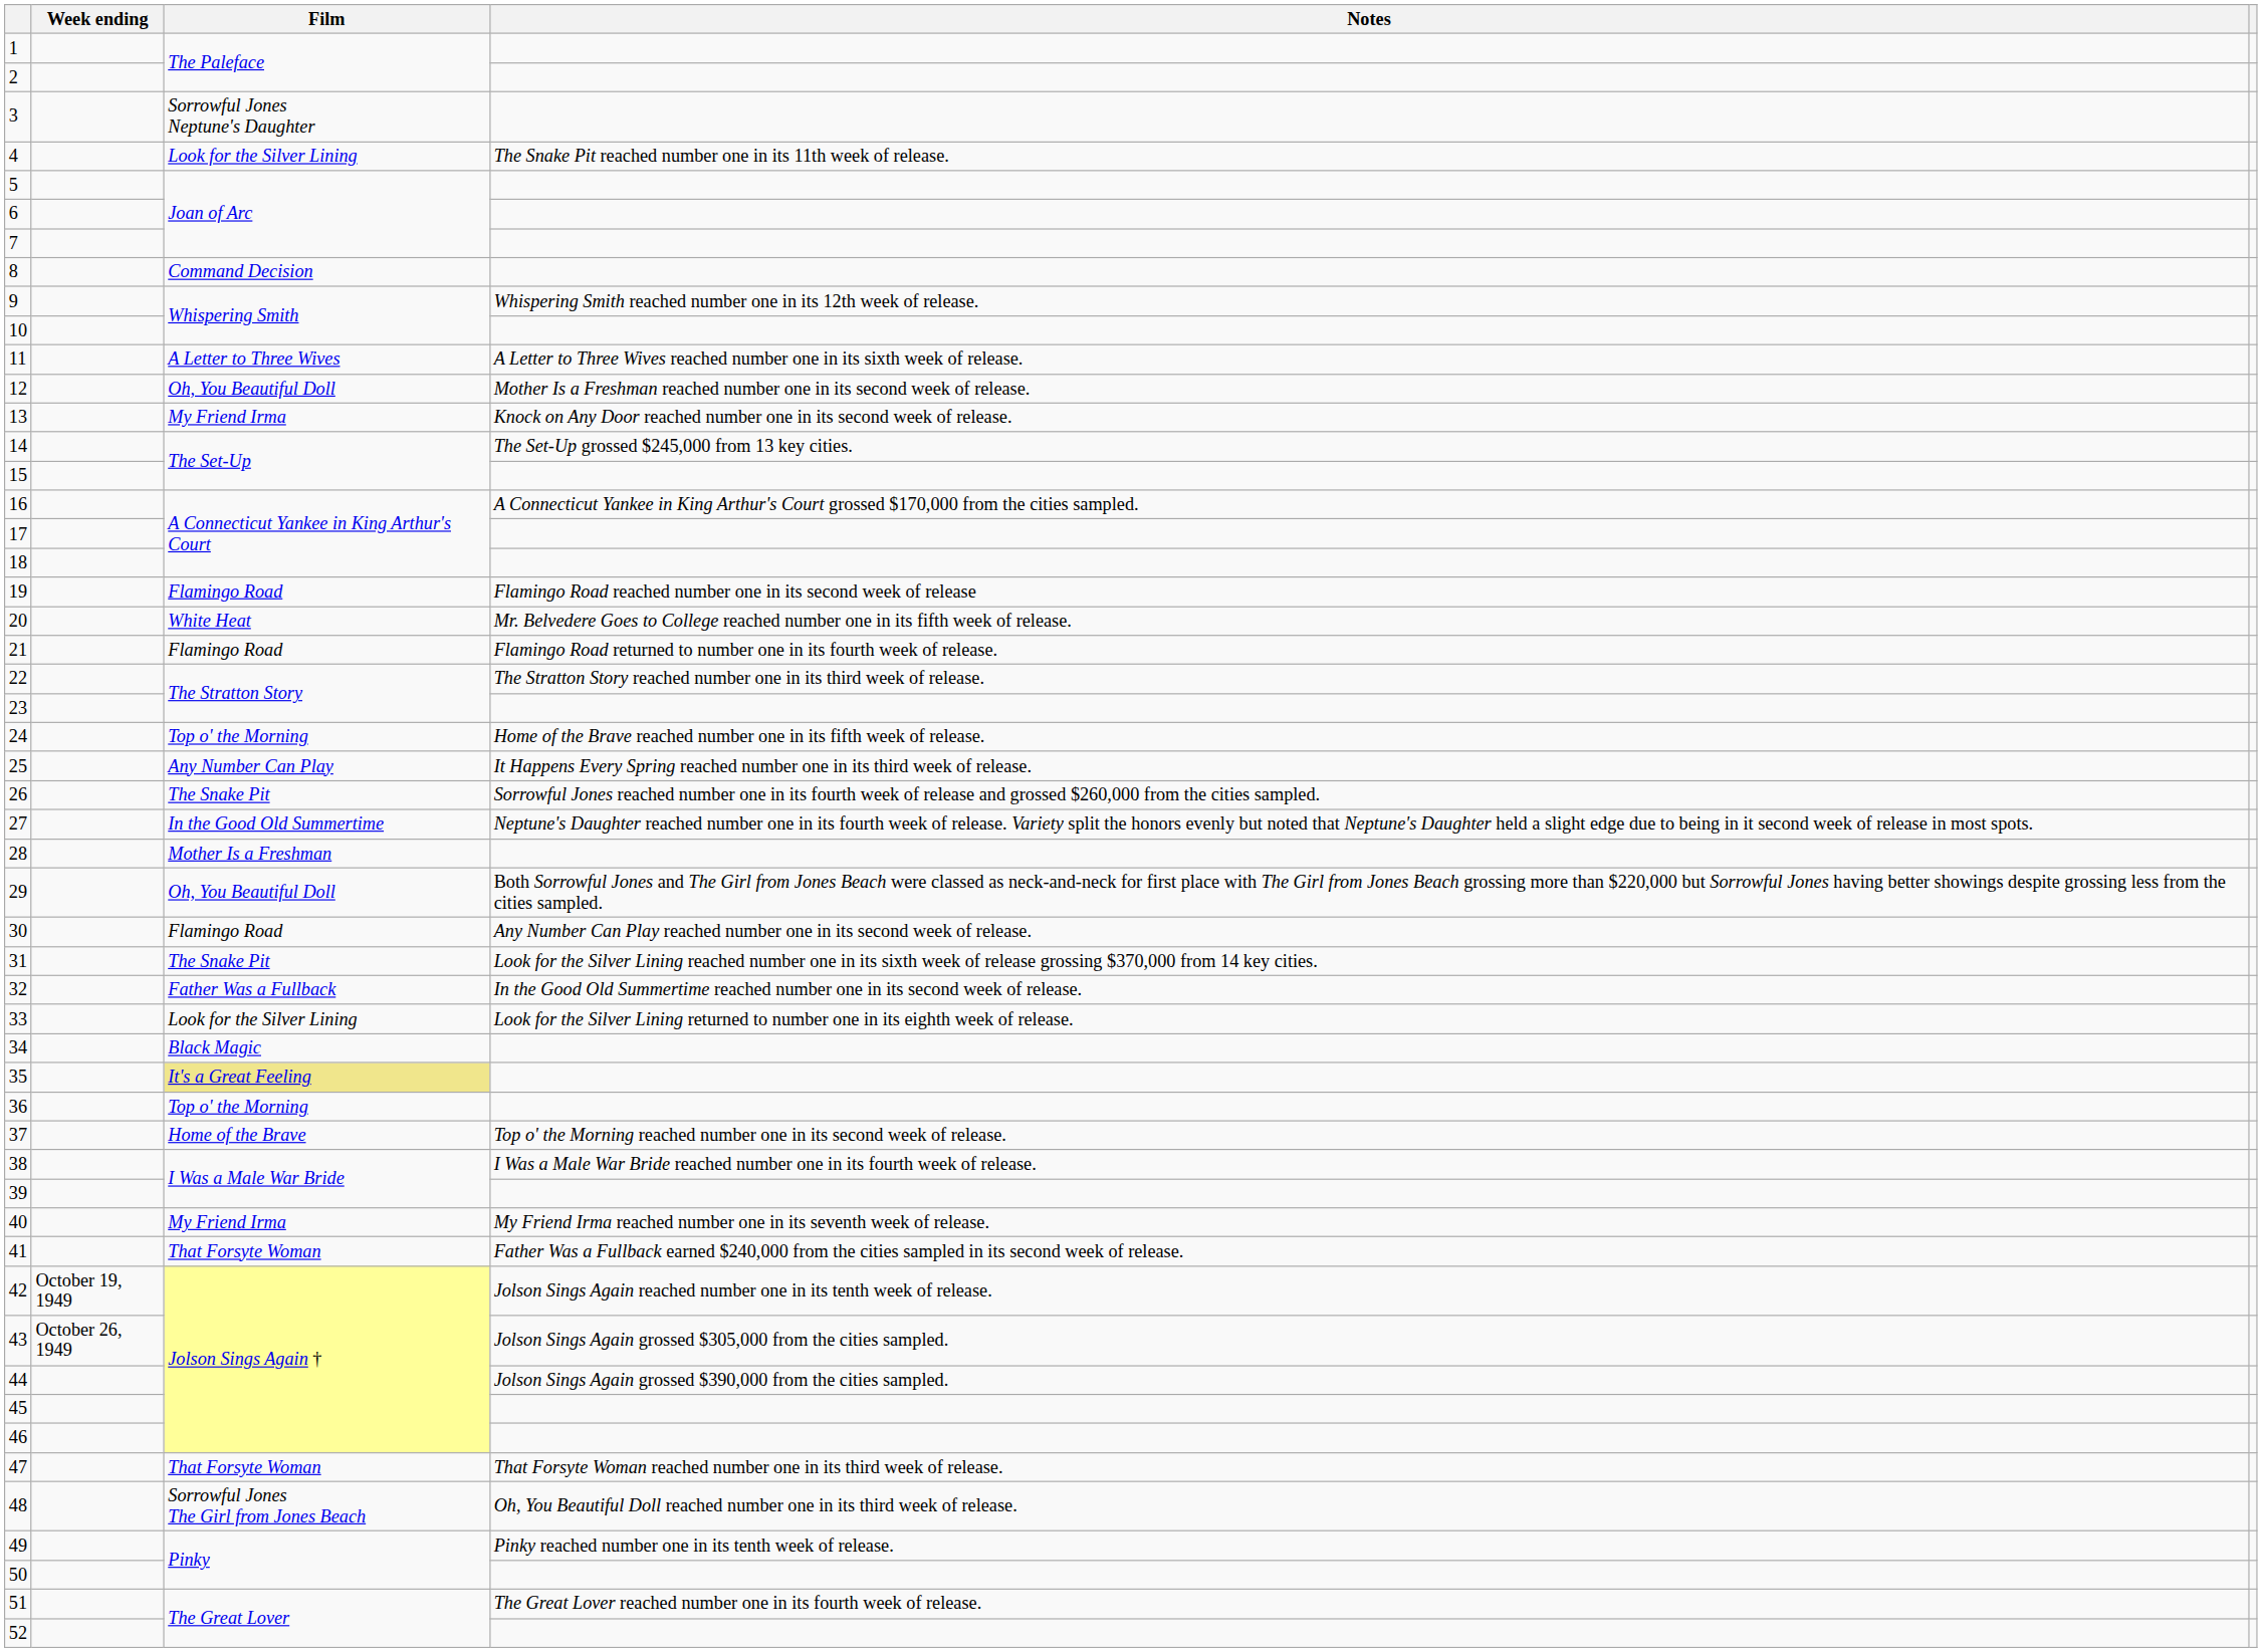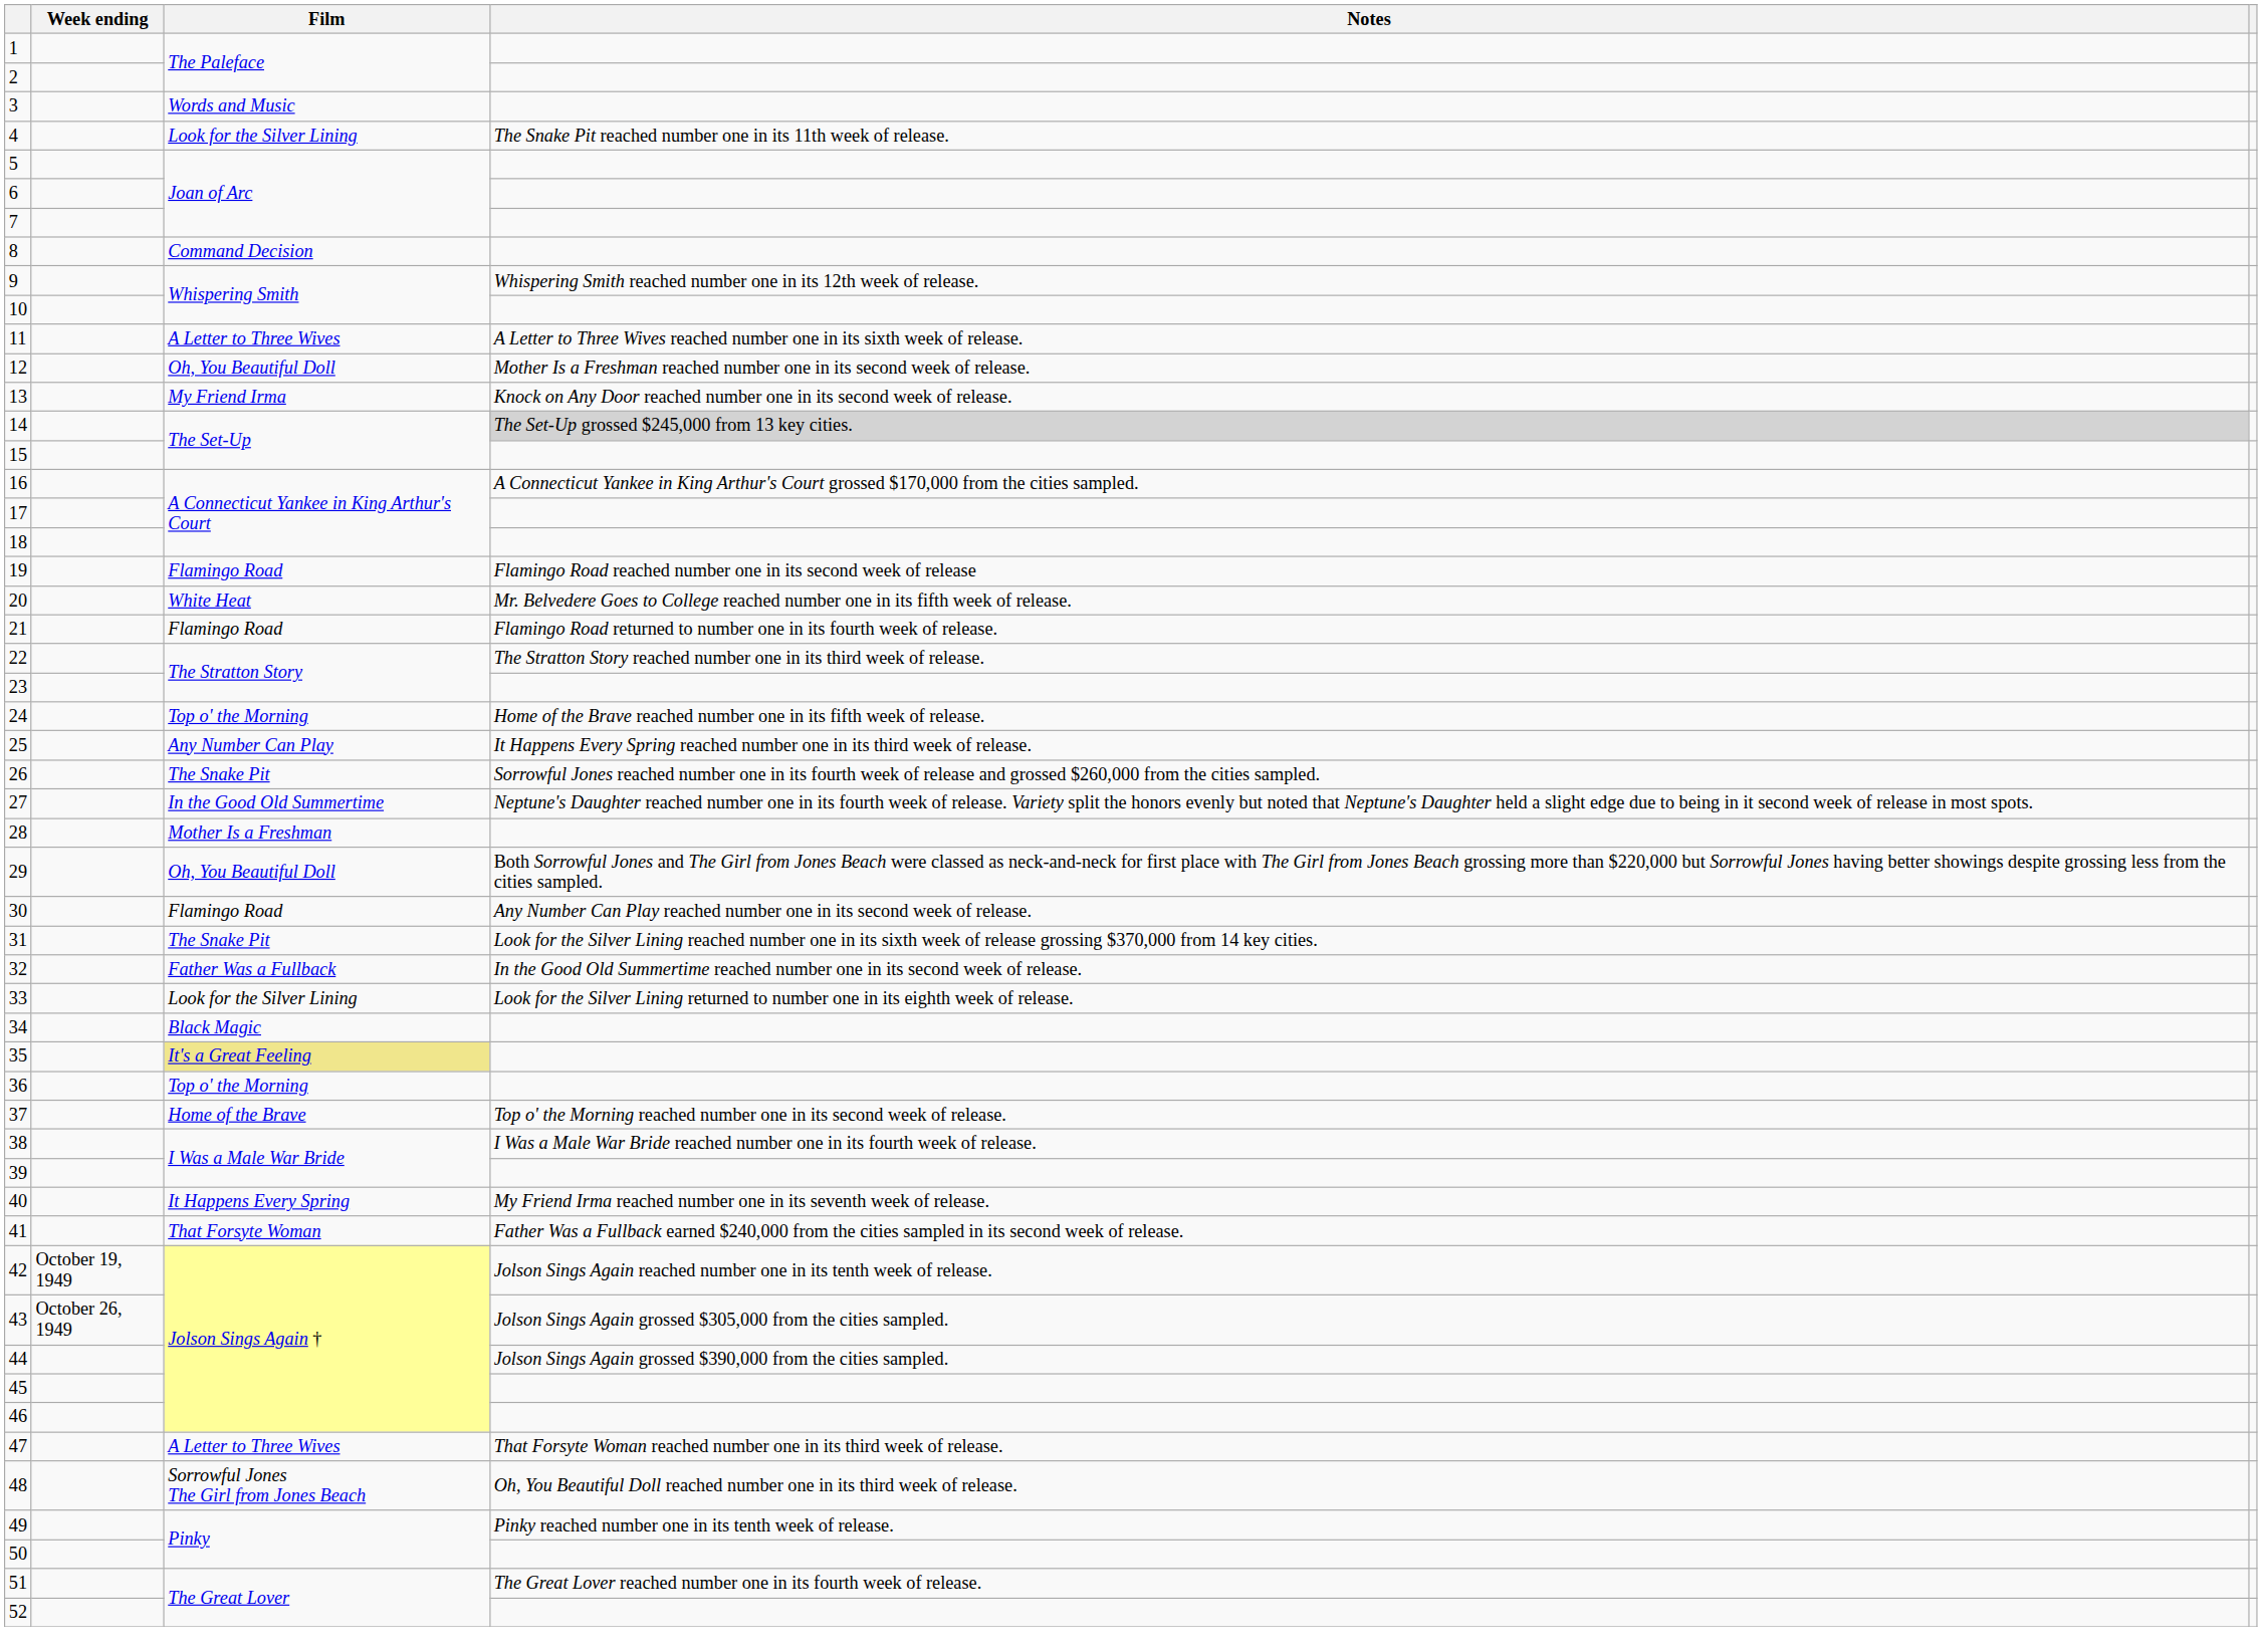 <table class="wikitable sortable">
 <tr>
 <th></th>
 <th>Week ending</th>
 <th>Film</th>
 <th>Notes</th>
 <th class="unsortable"></th>
 </tr>
 <tr>
 <td>1</td>
 <td></td>
 <td rowspan="2"><em><a href='#'>The Paleface</a></em></td>
 <td></td>
 <td></td>
 </tr>
 <tr>
 <td>2</td>
 <td></td>
 <td></td>
 <td></td>
 </tr>
 <tr>
 <td>3</td>
 <td></td>
-<td><em>Sorrowful Jones</em><br><em>Neptune's Daughter</em></td>
+<td><em><a href='#'>Words and Music</a></em></td>
 <td></td>
 <td></td>
 </tr>
 <tr>
 <td>4</td>
 <td></td>
 <td><em><a href='#'>Look for the Silver Lining</a></em></td>
 <td><em>The Snake Pit</em> reached number one in its 11th week of release.</td>
 <td></td>
 </tr>
 <tr>
 <td>5</td>
 <td></td>
 <td rowspan="3"><em><a href='#'>Joan of Arc</a></em></td>
 <td></td>
 <td></td>
 </tr>
 <tr>
 <td>6</td>
 <td></td>
 <td></td>
 <td></td>
 </tr>
 <tr>
 <td>7</td>
 <td></td>
 <td></td>
 <td></td>
 </tr>
 <tr>
 <td>8</td>
 <td></td>
 <td><em><a href='#'>Command Decision</a></em></td>
 <td></td>
 <td></td>
 </tr>
 <tr>
 <td>9</td>
 <td></td>
 <td rowspan="2"><em><a href='#'>Whispering Smith</a></em></td>
 <td><em>Whispering Smith</em> reached number one in its 12th week of release.</td>
 <td></td>
 </tr>
 <tr>
 <td>10</td>
 <td></td>
 <td></td>
 <td></td>
 </tr>
 <tr>
 <td>11</td>
 <td></td>
 <td><em><a href='#'>A Letter to Three Wives</a></em></td>
 <td><em>A Letter to Three Wives</em> reached number one in its sixth week of release.</td>
 <td></td>
 </tr>
 <tr>
 <td>12</td>
 <td></td>
 <td><em><a href='#'>Oh, You Beautiful Doll</a></em></td>
 <td><em>Mother Is a Freshman</em> reached number one in its second week of release.</td>
 <td></td>
 </tr>
 <tr>
 <td>13</td>
 <td></td>
 <td><em><a href='#'>My Friend Irma</a></em></td>
 <td><em>Knock on Any Door</em> reached number one in its second week of release.</td>
 <td></td>
 </tr>
 <tr>
 <td>14</td>
 <td></td>
 <td rowspan="2"><em><a href='#'>The Set-Up</a></em></td>
-<td><em>The Set-Up</em> grossed $245,000 from 13 key cities.</td>
+<td style="background: lightgrey;"><em>The Set-Up</em> grossed $245,000 from 13 key cities.</td>
 <td></td>
 </tr>
 <tr>
 <td>15</td>
 <td></td>
 <td></td>
 <td></td>
 </tr>
 <tr>
 <td>16</td>
 <td></td>
 <td rowspan="3"><em><a href='#'>A Connecticut Yankee in King Arthur's Court</a></em></td>
 <td><em>A Connecticut Yankee in King Arthur's Court</em> grossed $170,000 from the cities sampled.</td>
 <td></td>
 </tr>
 <tr>
 <td>17</td>
 <td></td>
 <td></td>
 <td></td>
 </tr>
 <tr>
 <td>18</td>
 <td></td>
 <td></td>
 <td></td>
 </tr>
 <tr>
 <td>19</td>
 <td></td>
 <td><em><a href='#'>Flamingo Road</a></em></td>
 <td><em>Flamingo Road</em> reached number one in its second week of release</td>
 <td></td>
 </tr>
 <tr>
 <td>20</td>
 <td></td>
 <td><em><a href='#'>White Heat</a></em></td>
 <td><em>Mr. Belvedere Goes to College</em> reached number one in its fifth week of release.</td>
 <td></td>
 </tr>
 <tr>
 <td>21</td>
 <td></td>
 <td><em>Flamingo Road</em></td>
 <td><em>Flamingo Road</em> returned to number one in its fourth week of release.</td>
 <td></td>
 </tr>
 <tr>
 <td>22</td>
 <td></td>
 <td rowspan="2"><em><a href='#'>The Stratton Story</a></em></td>
 <td><em>The Stratton Story</em> reached number one in its third week of release.</td>
 <td></td>
 </tr>
 <tr>
 <td>23</td>
 <td></td>
 <td></td>
 <td></td>
 </tr>
 <tr>
 <td>24</td>
 <td></td>
 <td><em><a href='#'>Top o' the Morning</a></em></td>
 <td><em>Home of the Brave</em> reached number one in its fifth week of release.</td>
 <td></td>
 </tr>
 <tr>
 <td>25</td>
 <td></td>
 <td><em><a href='#'>Any Number Can Play</a></em></td>
 <td><em>It Happens Every Spring</em> reached number one in its third week of release.</td>
 <td></td>
 </tr>
 <tr>
 <td>26</td>
 <td></td>
 <td><em><a href='#'>The Snake Pit</a></em></td>
 <td><em>Sorrowful Jones</em> reached number one in its fourth week of release and grossed $260,000 from the cities sampled.</td>
 <td></td>
 </tr>
 <tr>
 <td>27</td>
 <td></td>
 <td><em><a href='#'>In the Good Old Summertime</a></em></td>
 <td><em>Neptune's Daughter</em> reached number one in its fourth week of release. <em>Variety</em> split the honors evenly but noted that <em>Neptune's Daughter</em> held a slight edge due to being in it second week of release in most spots.</td>
 <td></td>
 </tr>
 <tr>
 <td>28</td>
 <td></td>
 <td><em><a href='#'>Mother Is a Freshman</a></em></td>
 <td></td>
 <td></td>
 </tr>
 <tr>
 <td>29</td>
 <td></td>
 <td><em><a href='#'>Oh, You Beautiful Doll</a></em></td>
 <td>Both <em>Sorrowful Jones</em> and <em>The Girl from Jones Beach</em> were classed as neck-and-neck for first place with <em>The Girl from Jones Beach</em> grossing more than $220,000 but <em>Sorrowful Jones</em> having better showings despite grossing less from the cities sampled.</td>
 <td></td>
 </tr>
 <tr>
 <td>30</td>
 <td></td>
 <td><em>Flamingo Road</em></td>
 <td><em>Any Number Can Play</em> reached number one in its second week of release.</td>
 <td></td>
 </tr>
 <tr>
 <td>31</td>
 <td></td>
 <td><em><a href='#'>The Snake Pit</a></em></td>
 <td><em>Look for the Silver Lining</em> reached number one in its sixth week of release grossing $370,000 from 14 key cities.</td>
 <td></td>
 </tr>
 <tr>
 <td>32</td>
 <td></td>
 <td><em><a href='#'>Father Was a Fullback</a></em></td>
 <td><em>In the Good Old Summertime</em> reached number one in its second week of release.</td>
 <td></td>
 </tr>
 <tr>
 <td>33</td>
 <td></td>
 <td><em>Look for the Silver Lining</em></td>
 <td><em>Look for the Silver Lining</em> returned to number one in its eighth week of release.</td>
 <td></td>
 </tr>
 <tr>
 <td>34</td>
 <td></td>
 <td><em><a href='#'>Black Magic</a></em></td>
 <td></td>
 <td></td>
 </tr>
 <tr>
 <td>35</td>
 <td></td>
 <td style="background: khaki;"><em><a href='#'>It's a Great Feeling</a></em></td>
 <td></td>
 <td></td>
 </tr>
 <tr>
 <td>36</td>
 <td></td>
 <td><em><a href='#'>Top o' the Morning</a></em></td>
 <td></td>
 <td></td>
 </tr>
 <tr>
 <td>37</td>
 <td></td>
 <td><em><a href='#'>Home of the Brave</a></em></td>
 <td><em>Top o' the Morning</em> reached number one in its second week of release.</td>
 <td></td>
 </tr>
 <tr>
 <td>38</td>
 <td></td>
 <td rowspan="2"><em><a href='#'>I Was a Male War Bride</a></em></td>
 <td><em>I Was a Male War Bride</em> reached number one in its fourth week of release.</td>
 <td></td>
 </tr>
 <tr>
 <td>39</td>
 <td></td>
 <td></td>
 <td></td>
 </tr>
 <tr>
 <td>40</td>
 <td></td>
-<td><em><a href='#'>My Friend Irma</a></em></td>
+<td><em><a href='#'>It Happens Every Spring</a></em></td>
 <td><em>My Friend Irma</em> reached number one in its seventh week of release.</td>
 <td></td>
 </tr>
 <tr>
 <td>41</td>
 <td></td>
 <td><em><a href='#'>That Forsyte Woman</a></em></td>
 <td><em>Father Was a Fullback</em> earned $240,000 from the cities sampled in its second week of release.</td>
 <td></td>
 </tr>
 <tr>
 <td>42</td>
 <td>October 19, 1949</td>
 <td rowspan="5" style="background-color:#FFFF99"><em><a href='#'>Jolson Sings Again</a></em> †</td>
 <td><em>Jolson Sings Again</em> reached number one in its tenth week of release.</td>
 <td></td>
 </tr>
 <tr>
 <td>43</td>
 <td>October 26, 1949</td>
 <td><em>Jolson Sings Again</em> grossed $305,000 from the cities sampled.</td>
 <td></td>
 </tr>
 <tr>
 <td>44</td>
 <td></td>
 <td><em>Jolson Sings Again</em> grossed $390,000 from the cities sampled.</td>
 <td></td>
 </tr>
 <tr>
 <td>45</td>
 <td></td>
 <td></td>
 <td></td>
 </tr>
 <tr>
 <td>46</td>
 <td></td>
 <td></td>
 <td></td>
 </tr>
 <tr>
 <td>47</td>
 <td></td>
-<td><em><a href='#'>That Forsyte Woman</a></em></td>
+<td><em><a href='#'>A Letter to Three Wives</a></em></td>
 <td><em>That Forsyte Woman</em> reached number one in its third week of release.</td>
 <td></td>
 </tr>
 <tr>
 <td>48</td>
 <td></td>
 <td><em>Sorrowful Jones</em><br><em><a href='#'>The Girl from Jones Beach</a></em></td>
 <td><em>Oh, You Beautiful Doll</em> reached number one in its third week of release.</td>
 <td></td>
 </tr>
 <tr>
 <td>49</td>
 <td></td>
 <td rowspan="2"><em><a href='#'>Pinky</a></em></td>
 <td><em>Pinky</em> reached number one in its tenth week of release.</td>
 <td></td>
 </tr>
 <tr>
 <td>50</td>
 <td></td>
 <td></td>
 <td></td>
 </tr>
 <tr>
 <td>51</td>
 <td></td>
 <td rowspan="2"><em><a href='#'>The Great Lover</a></em></td>
 <td><em>The Great Lover</em> reached number one in its fourth week of release.</td>
 <td></td>
 </tr>
 <tr>
 <td>52</td>
 <td></td>
 <td></td>
 <td></td>
 </tr>
 </table>
